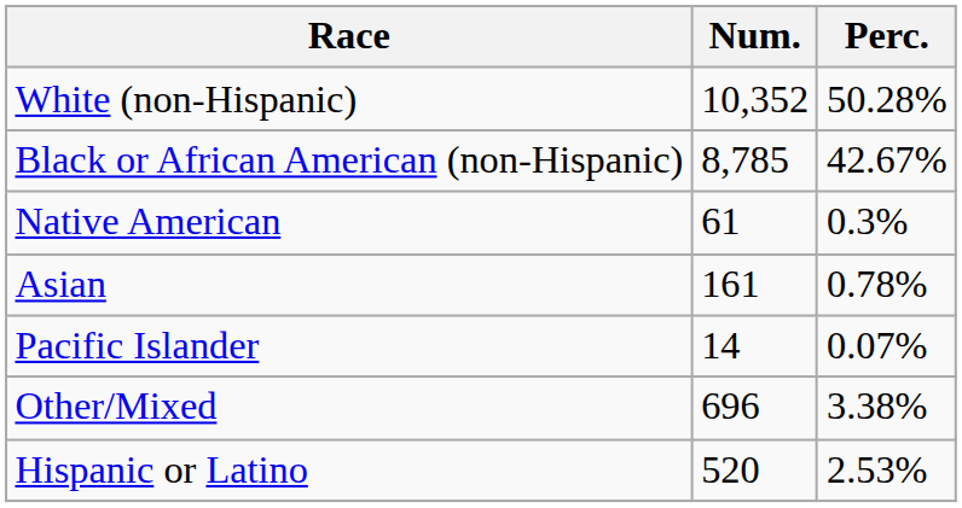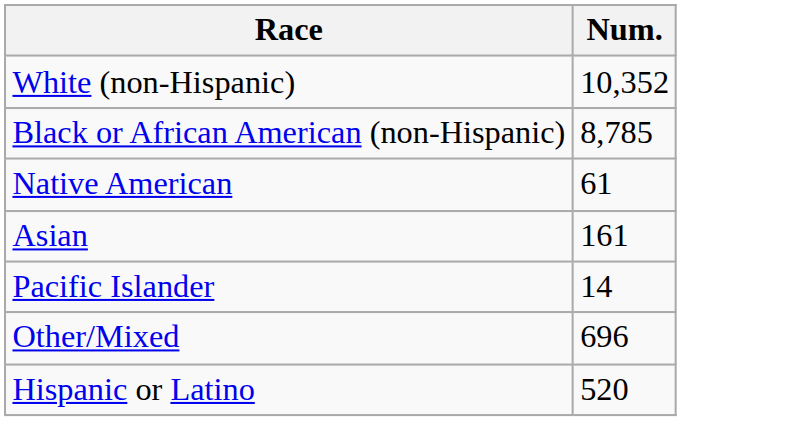 <table class="wikitable">
 <tr>
 <th>Race</th>
 <th>Num.</th>
-<th>Perc.</th>
 </tr>
 <tr>
 <td><a href='#'>White</a> (non-Hispanic)</td>
 <td>10,352</td>
-<td>50.28%</td>
 </tr>
 <tr>
 <td><a href='#'>Black or African American</a> (non-Hispanic)</td>
 <td>8,785</td>
-<td>42.67%</td>
 </tr>
 <tr>
 <td><a href='#'>Native American</a></td>
 <td>61</td>
-<td>0.3%</td>
 </tr>
 <tr>
 <td><a href='#'>Asian</a></td>
 <td>161</td>
-<td>0.78%</td>
 </tr>
 <tr>
 <td><a href='#'>Pacific Islander</a></td>
 <td>14</td>
-<td>0.07%</td>
 </tr>
 <tr>
 <td><a href='#'>Other/Mixed</a></td>
 <td>696</td>
-<td>3.38%</td>
 </tr>
 <tr>
 <td><a href='#'>Hispanic</a> or <a href='#'>Latino</a></td>
 <td>520</td>
-<td>2.53%</td>
 </tr>
 </table>
